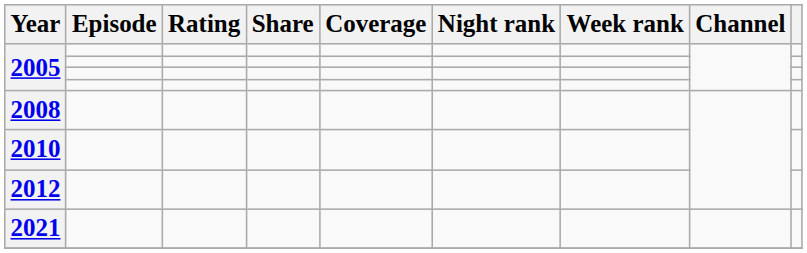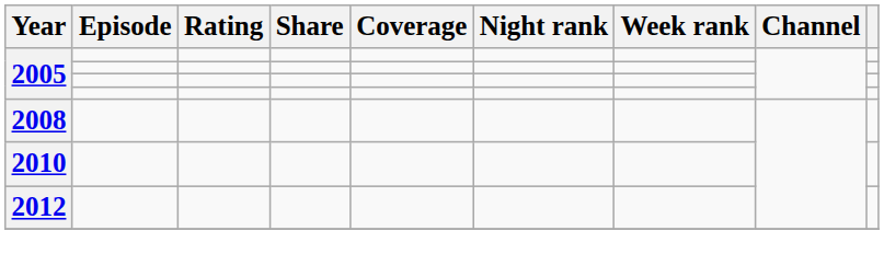 <table class="wikitable sortable plainrowheaders">
 <tr>
 <th scope="col">Year</th>
 <th scope="col" class="unsortable">Episode</th>
 <th scope="col">Rating</th>
 <th scope="col">Share</th>
 <th scope="col">Coverage</th>
 <th scope="col">Night rank</th>
 <th scope="col">Week rank</th>
 <th scope="col" class="unsortable">Channel</th>
 <th scope="col" class="unsortable"></th>
 </tr>
 <tr>
 <th scope="row" rowspan="4"><a href='#'>2005</a></th>
 <td></td>
 <td></td>
 <td></td>
 <td></td>
 <td></td>
 <td></td>
 <td rowspan="4"></td>
 <td></td>
 </tr>
 <tr>
 <td></td>
 <td></td>
 <td></td>
 <td></td>
 <td></td>
 <td></td>
 <td></td>
 </tr>
 <tr>
 <td></td>
 <td></td>
 <td></td>
 <td></td>
 <td></td>
 <td></td>
 <td></td>
 </tr>
 <tr>
 <td></td>
 <td></td>
 <td></td>
 <td></td>
 <td></td>
 <td></td>
 <td></td>
 </tr>
 <tr>
 <th scope="row"><a href='#'>2008</a></th>
 <td></td>
 <td></td>
 <td></td>
 <td></td>
 <td></td>
 <td></td>
 <td rowspan="3"></td>
 <td></td>
 </tr>
 <tr>
 <th scope="row"><a href='#'>2010</a></th>
 <td></td>
 <td></td>
 <td></td>
 <td></td>
 <td></td>
 <td></td>
 <td></td>
 </tr>
 <tr>
 <th scope="row"><a href='#'>2012</a></th>
 <td></td>
 <td></td>
 <td></td>
 <td></td>
 <td></td>
 <td></td>
 <td></td>
 </tr>
 <tr>
-<th scope="row"><a href='#'>2021</a></th>
-<td></td>
-<td></td>
-<td></td>
-<td></td>
-<td></td>
-<td></td>
-<td></td>
-<td></td>
-</tr>
-<tr>
 </tr>
 </table>
